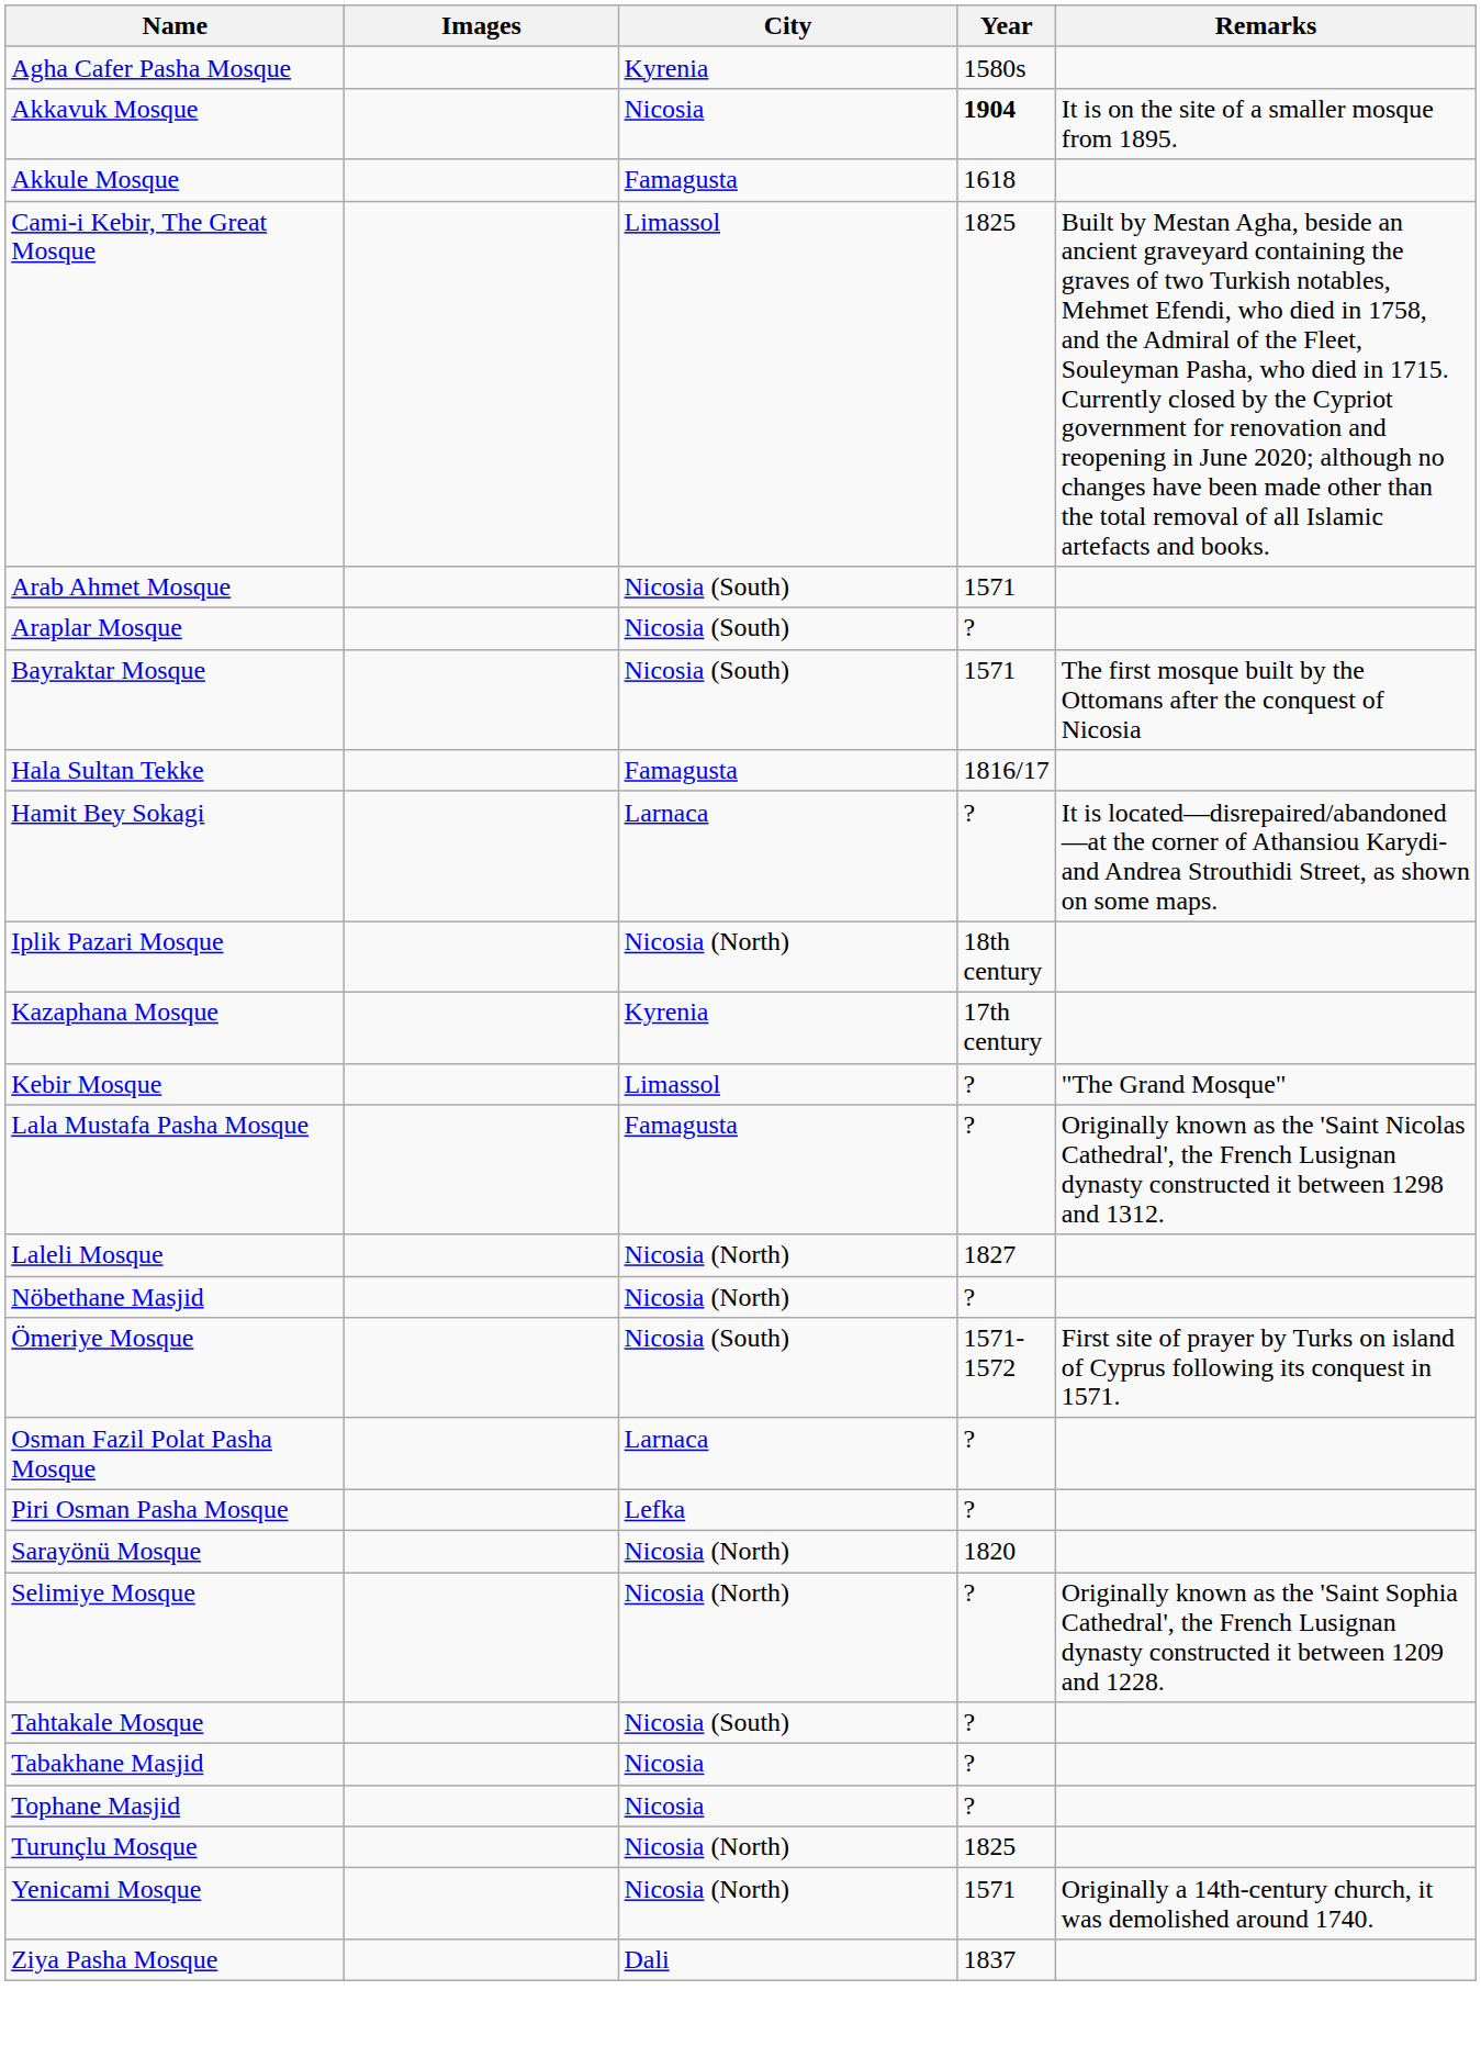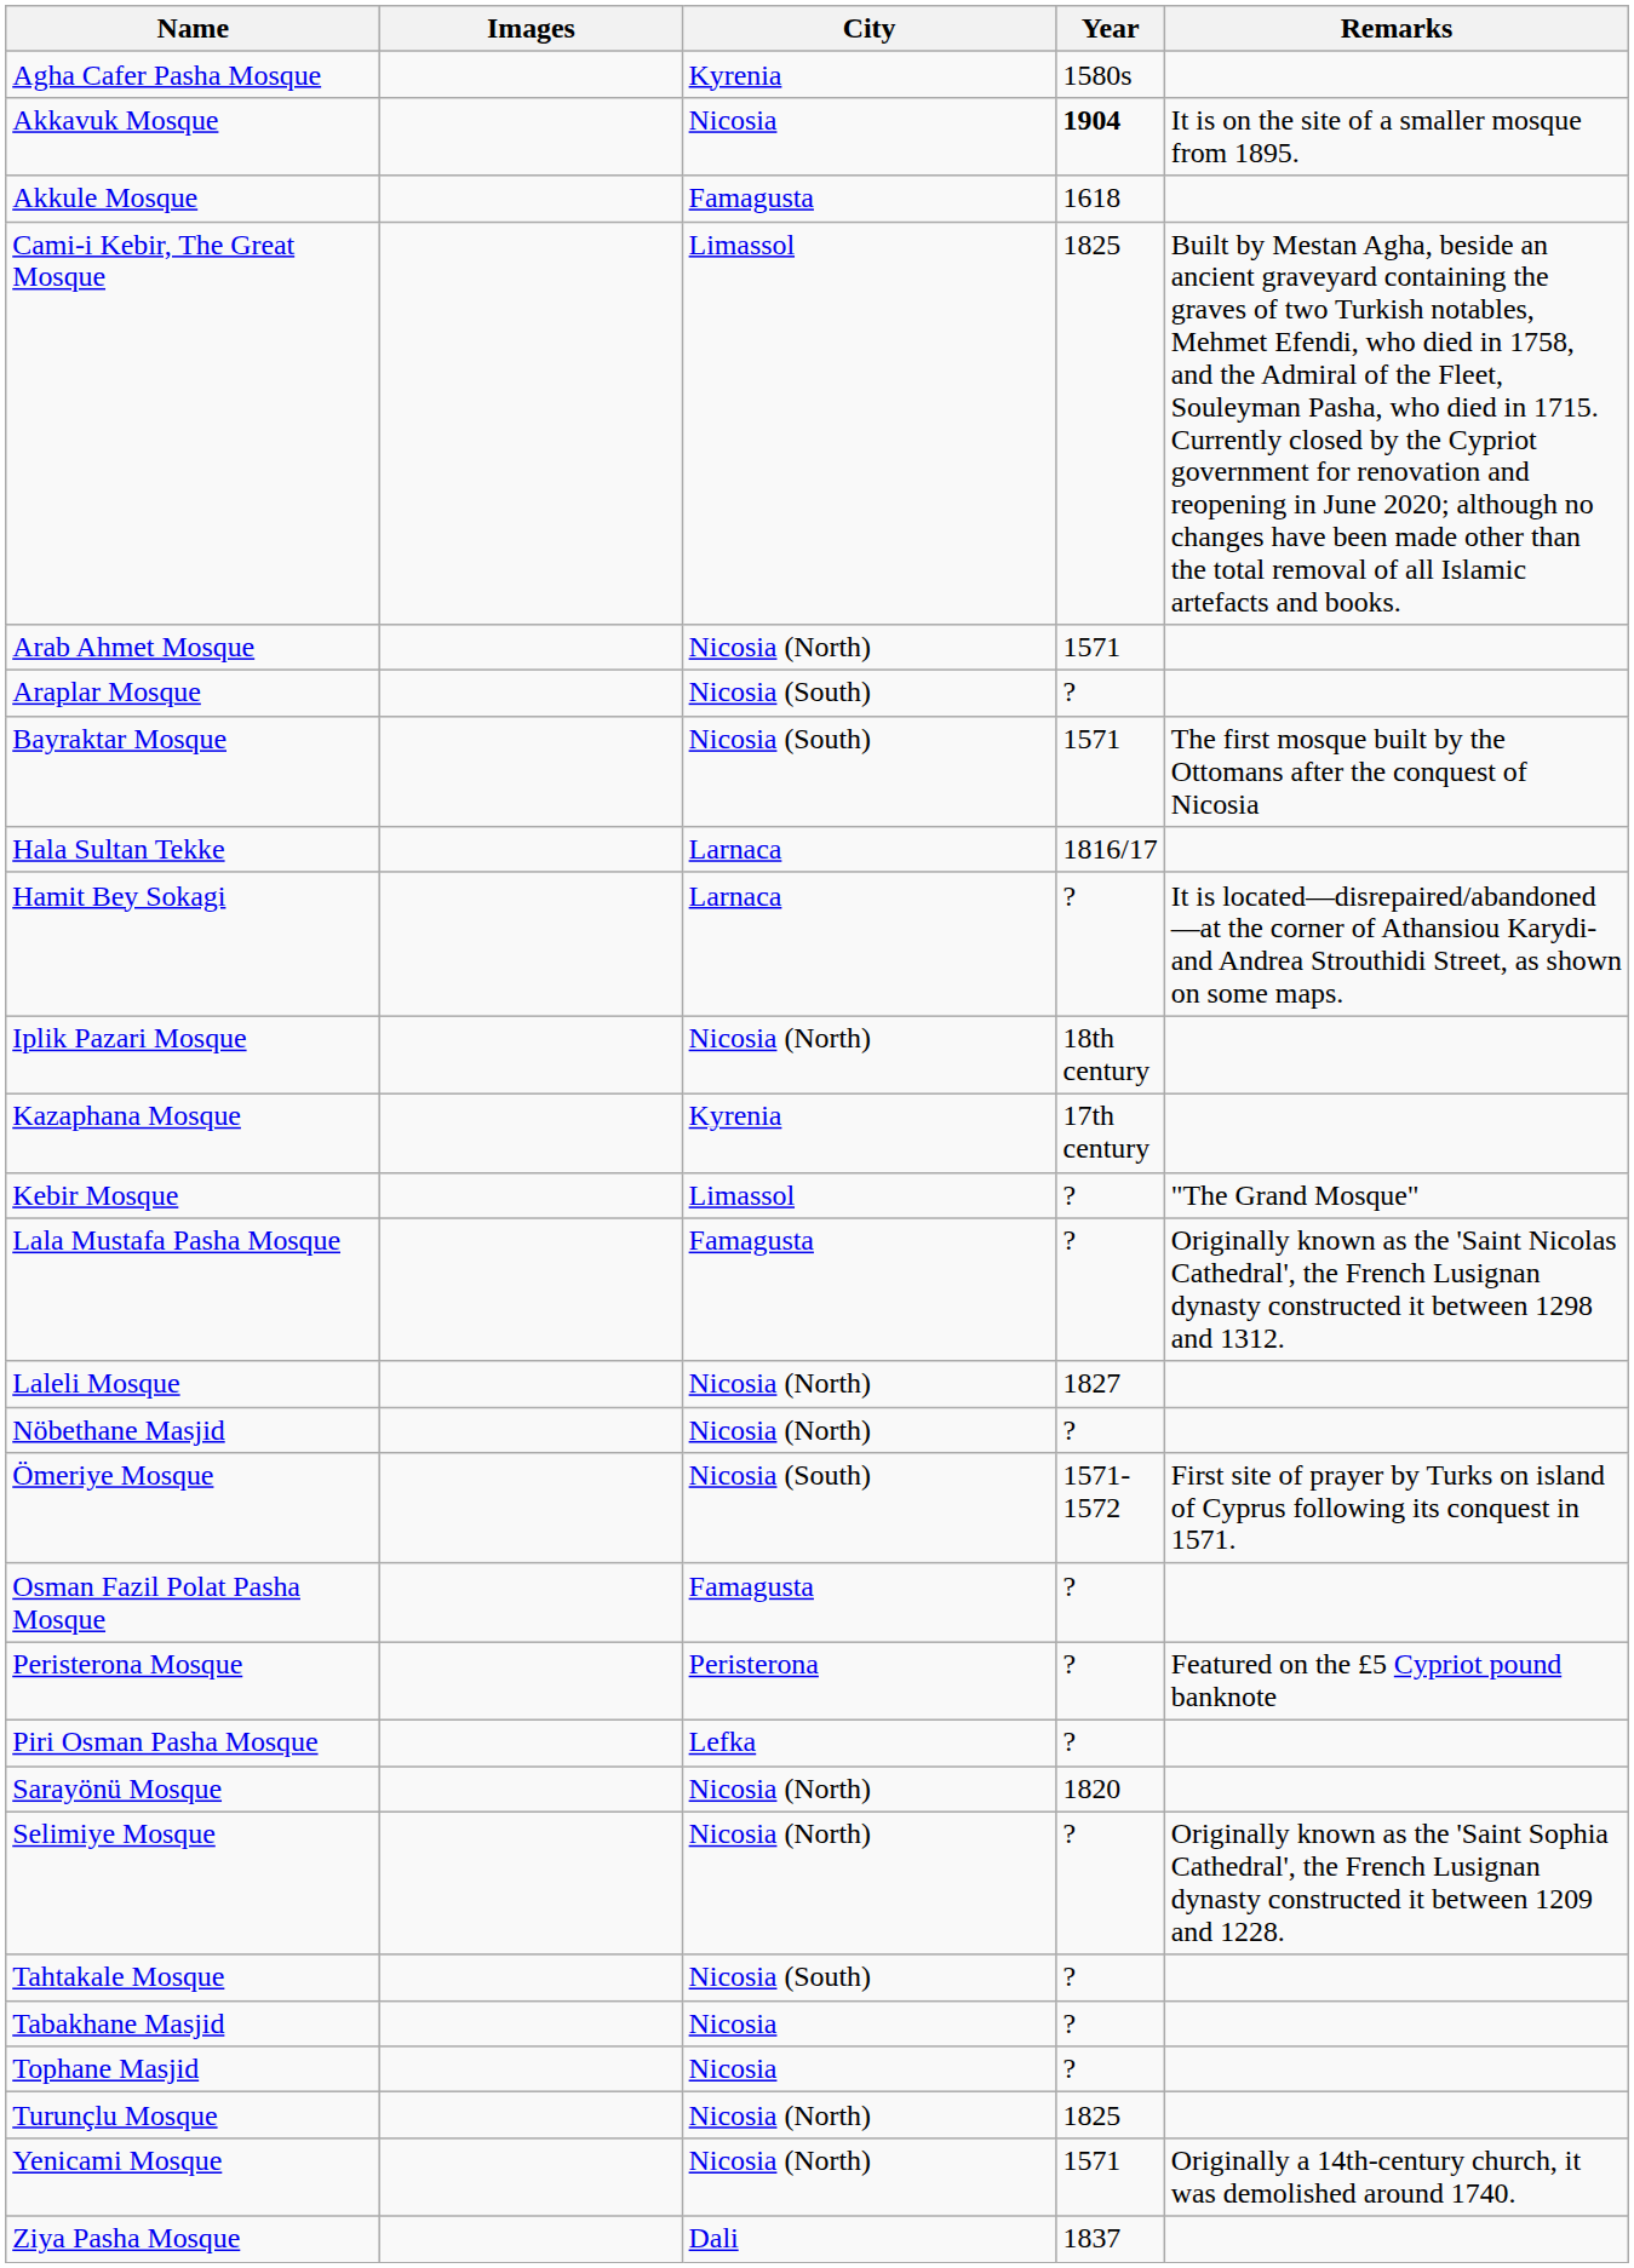 <table class="wikitable sortable">
 <tr>
 <th align=left width=200px>Name</th>
 <th align=center width=160px class=unsortable>Images</th>
 <th align=left width=200px>City</th>
 <th align=left width=050px>Year</th>
 <th align=left width=250px class=unsortable>Remarks</th>
 </tr>
 <tr valign=top>
 <td><a href='#'>Agha Cafer Pasha Mosque</a></td>
 <td></td>
 <td><a href='#'>Kyrenia</a></td>
 <td>1580s</td>
 <td></td>
 </tr>
 <tr valign=top>
 <td><a href='#'>Akkavuk Mosque</a></td>
 <td></td>
 <td><a href='#'>Nicosia</a></td>
 <td><strong>1904</strong></td>
 <td>It is on the site of a smaller mosque from 1895.</td>
 </tr>
 <tr valign=top>
 <td><a href='#'>Akkule Mosque</a></td>
 <td></td>
 <td><a href='#'>Famagusta</a></td>
 <td>1618</td>
 <td></td>
 </tr>
 <tr valign=top>
 <td><a href='#'>Cami-i Kebir, The Great Mosque</a></td>
 <td></td>
 <td><a href='#'>Limassol</a></td>
 <td>1825</td>
 <td>Built by Mestan Agha, beside an ancient graveyard containing the graves of two Turkish notables, Mehmet Efendi, who died in 1758, and the Admiral of the Fleet, Souleyman Pasha, who died in 1715.<br>Currently closed by the Cypriot  government for renovation and reopening in June 2020; although no changes have been made other than the total removal of all Islamic artefacts and books.</td>
 </tr>
 <tr valign=top>
 <td><a href='#'>Arab Ahmet Mosque</a></td>
 <td></td>
-<td><a href='#'>Nicosia</a> (South)</td>
+<td><a href='#'>Nicosia</a> (North)</td>
 <td>1571</td>
 <td></td>
 </tr>
 <tr valign=top>
 <td><a href='#'>Araplar Mosque</a></td>
 <td></td>
 <td><a href='#'>Nicosia</a> (South)</td>
 <td>?</td>
 <td></td>
 </tr>
 <tr valign=top>
 <td><a href='#'>Bayraktar Mosque</a></td>
 <td></td>
 <td><a href='#'>Nicosia</a> (South)</td>
 <td>1571</td>
 <td>The first mosque built by the Ottomans after the conquest of Nicosia</td>
 </tr>
 <tr valign=top>
 <td><a href='#'>Hala Sultan Tekke</a></td>
 <td></td>
-<td><a href='#'>Famagusta</a></td>
+<td><a href='#'>Larnaca</a></td>
 <td>1816/17</td>
 <td></td>
 </tr>
 <tr valign=top>
 <td><a href='#'>Hamit Bey Sokagi</a></td>
 <td></td>
 <td><a href='#'>Larnaca</a></td>
 <td>?</td>
 <td>It is located—disrepaired/abandoned—at the corner of Athansiou Karydi- and Andrea Strouthidi Street, as shown on some maps.</td>
 </tr>
 <tr valign=top>
 <td><a href='#'>Iplik Pazari Mosque</a></td>
 <td></td>
 <td><a href='#'>Nicosia</a> (North)</td>
 <td>18th century</td>
 <td></td>
 </tr>
 <tr valign=top>
 <td><a href='#'>Kazaphana Mosque</a></td>
 <td></td>
 <td><a href='#'>Kyrenia</a></td>
 <td>17th century</td>
 <td></td>
 </tr>
 <tr valign=top>
 <td><a href='#'>Kebir Mosque</a></td>
 <td></td>
 <td><a href='#'>Limassol</a></td>
 <td>?</td>
 <td>"The Grand Mosque"</td>
 </tr>
 <tr valign=top>
 <td><a href='#'>Lala Mustafa Pasha Mosque</a></td>
 <td></td>
 <td><a href='#'>Famagusta</a></td>
 <td>?</td>
 <td>Originally known as the 'Saint Nicolas Cathedral', the French Lusignan dynasty constructed it between 1298 and 1312.</td>
 </tr>
 <tr valign=top>
 <td><a href='#'>Laleli Mosque</a></td>
 <td></td>
 <td><a href='#'>Nicosia</a> (North)</td>
 <td>1827</td>
 <td></td>
 </tr>
 <tr valign=top>
 <td><a href='#'>Nöbethane Masjid</a></td>
 <td></td>
 <td><a href='#'>Nicosia</a> (North)</td>
 <td>?</td>
 <td></td>
 </tr>
 <tr valign=top>
 <td><a href='#'>Ömeriye Mosque</a></td>
 <td></td>
 <td><a href='#'>Nicosia</a> (South)</td>
 <td>1571-1572</td>
 <td>First site of prayer by Turks on island of Cyprus following its conquest in 1571.</td>
 </tr>
 <tr valign=top>
 <td><a href='#'>Osman Fazil Polat Pasha Mosque</a></td>
 <td></td>
-<td><a href='#'>Larnaca</a></td>
+<td><a href='#'>Famagusta</a></td>
 <td>?</td>
 <td></td>
+</tr>
+<tr valign=top>
+<td><a href='#'>Peristerona Mosque</a></td>
+<td></td>
+<td><a href='#'>Peristerona</a></td>
+<td>?</td>
+<td>Featured on the £5 <a href='#'>Cypriot pound</a> banknote</td>
 </tr>
 <tr valign=top>
 <td><a href='#'>Piri Osman Pasha Mosque</a></td>
 <td></td>
 <td><a href='#'>Lefka</a></td>
 <td>?</td>
 <td></td>
 </tr>
 <tr valign=top>
 <td><a href='#'>Sarayönü Mosque</a></td>
 <td></td>
 <td><a href='#'>Nicosia</a> (North)</td>
 <td>1820</td>
 <td></td>
 </tr>
 <tr valign=top>
 <td><a href='#'>Selimiye Mosque</a></td>
 <td></td>
 <td><a href='#'>Nicosia</a> (North)</td>
 <td>?</td>
 <td>Originally known as the 'Saint Sophia Cathedral', the French Lusignan dynasty constructed it between 1209 and 1228.</td>
 </tr>
 <tr valign=top>
 <td><a href='#'>Tahtakale Mosque</a></td>
 <td></td>
 <td><a href='#'>Nicosia</a> (South)</td>
 <td>?</td>
 <td></td>
 </tr>
 <tr valign=top>
 <td><a href='#'>Tabakhane Masjid</a></td>
 <td></td>
 <td><a href='#'>Nicosia</a></td>
 <td>?</td>
 <td></td>
 </tr>
 <tr valign=top>
 <td><a href='#'>Tophane Masjid</a></td>
 <td></td>
 <td><a href='#'>Nicosia</a></td>
 <td>?</td>
 <td></td>
 </tr>
 <tr valign=top>
 <td><a href='#'>Turunçlu Mosque</a></td>
 <td></td>
 <td><a href='#'>Nicosia</a> (North)</td>
 <td>1825</td>
 <td></td>
 </tr>
 <tr valign=top>
 <td><a href='#'>Yenicami Mosque</a></td>
 <td></td>
 <td><a href='#'>Nicosia</a> (North)</td>
 <td>1571</td>
 <td>Originally a 14th-century church, it was demolished around 1740.</td>
 </tr>
 <tr valign=top>
 <td><a href='#'>Ziya Pasha Mosque</a></td>
 <td></td>
 <td><a href='#'>Dali</a><br></td>
 <td>1837</td>
 <td></td>
 </tr>
 </table>
